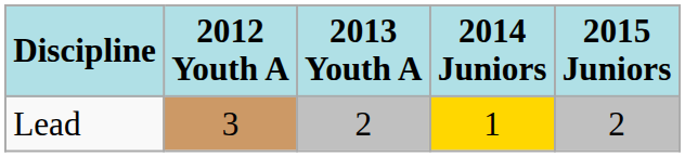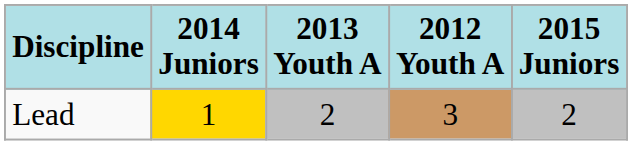 <table class="wikitable" style="text-align: center;">
 <tr>
 <th style="background: #b0e0e6;">Discipline</th>
+<th style="background: #b0e0e6;">2014<br>Juniors</th>
+<th style="background: #b0e0e6;">2013<br>Youth A</th>
 <th style="background: #b0e0e6;">2012<br>Youth A</th>
-<th style="background: #b0e0e6;">2013<br>Youth A</th>
-<th style="background: #b0e0e6;">2014<br>Juniors</th>
 <th style="background: #b0e0e6;">2015<br>Juniors</th>
 </tr>
 <tr>
 <td align="left">Lead</td>
+<td style="background: gold;">1</td>
+<td style="background: silver;">2</td>
 <td style="background: #cc9966;">3</td>
-<td style="background: silver;">2</td>
-<td style="background: gold;">1</td>
 <td style="background: silver;">2</td>
 </tr>
 </table>
